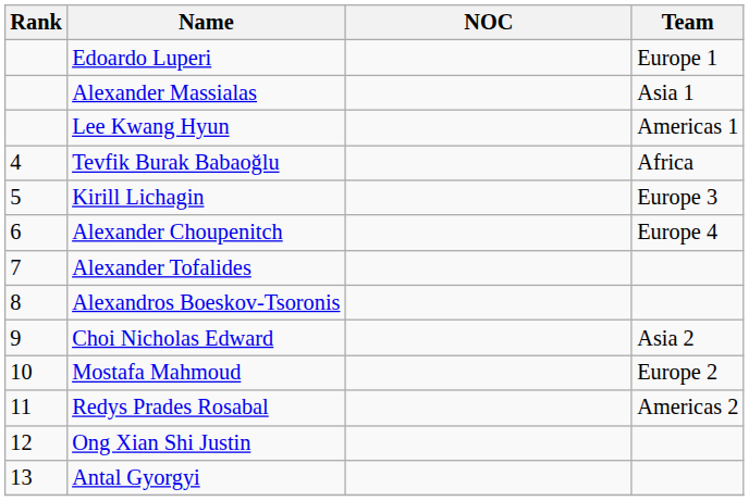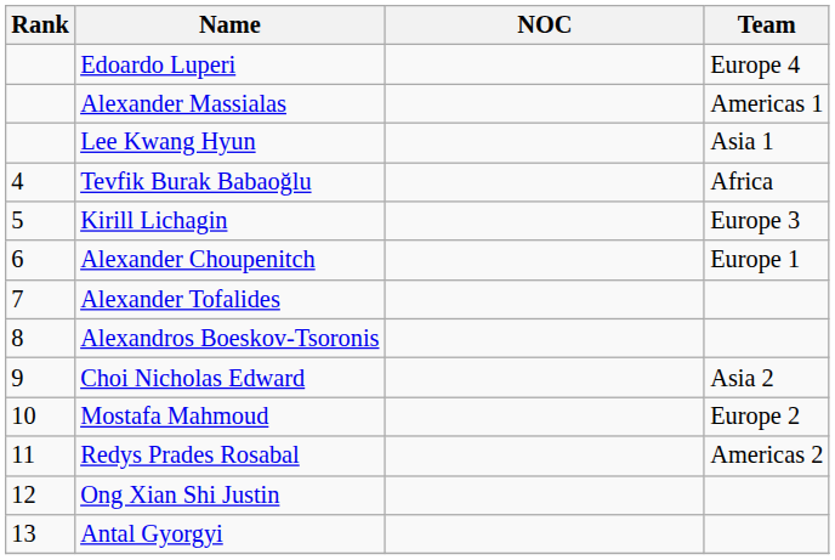 <table class = "wikitable">
 <tr>
 <th>Rank</th>
 <th>Name</th>
 <th width=200>NOC</th>
 <th>Team</th>
 </tr>
 <tr>
 <td></td>
 <td><a href='#'>Edoardo Luperi</a></td>
 <td></td>
-<td>Europe 1</td>
+<td>Europe 4</td>
 </tr>
 <tr>
 <td></td>
 <td><a href='#'>Alexander Massialas</a></td>
 <td></td>
-<td>Asia 1</td>
+<td>Americas 1</td>
 </tr>
 <tr>
 <td></td>
 <td><a href='#'>Lee Kwang Hyun</a></td>
 <td></td>
-<td>Americas 1</td>
+<td>Asia 1</td>
 </tr>
 <tr>
 <td>4</td>
 <td><a href='#'>Tevfik Burak Babaoğlu</a></td>
 <td></td>
 <td>Africa</td>
 </tr>
 <tr>
 <td>5</td>
 <td><a href='#'>Kirill Lichagin</a></td>
 <td></td>
 <td>Europe 3</td>
 </tr>
 <tr>
 <td>6</td>
 <td><a href='#'>Alexander Choupenitch</a></td>
 <td></td>
-<td>Europe 4</td>
+<td>Europe 1</td>
 </tr>
 <tr>
 <td>7</td>
 <td><a href='#'>Alexander Tofalides</a></td>
 <td></td>
 <td></td>
 </tr>
 <tr>
 <td>8</td>
 <td><a href='#'>Alexandros Boeskov-Tsoronis</a></td>
 <td></td>
 <td></td>
 </tr>
 <tr>
 <td>9</td>
 <td><a href='#'>Choi Nicholas Edward</a></td>
 <td></td>
 <td>Asia 2</td>
 </tr>
 <tr>
 <td>10</td>
 <td><a href='#'>Mostafa Mahmoud</a></td>
 <td></td>
 <td>Europe 2</td>
 </tr>
 <tr>
 <td>11</td>
 <td><a href='#'>Redys Prades Rosabal</a></td>
 <td></td>
 <td>Americas 2</td>
 </tr>
 <tr>
 <td>12</td>
 <td><a href='#'>Ong Xian Shi Justin</a></td>
 <td></td>
 <td></td>
 </tr>
 <tr>
 <td>13</td>
 <td><a href='#'>Antal Gyorgyi</a></td>
 <td></td>
 <td></td>
 </tr>
 <tr>
 </tr>
 </table>
